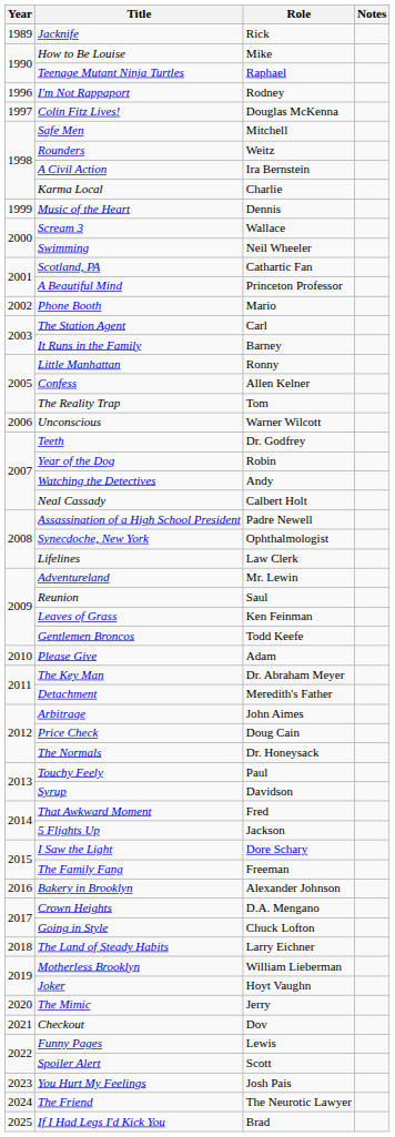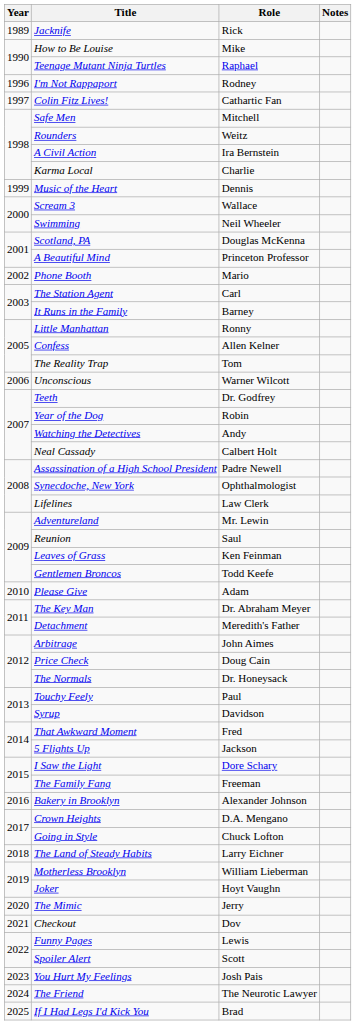 <table class="wikitable sortable">
 <tr>
 <th>Year</th>
 <th>Title</th>
 <th>Role</th>
 <th>Notes</th>
 </tr>
 <tr>
 <td>1989</td>
 <td><em><a href='#'>Jacknife</a></em></td>
 <td>Rick</td>
 <td></td>
 </tr>
 <tr>
 <td rowspan="2">1990</td>
 <td><em>How to Be Louise</em></td>
 <td>Mike</td>
 <td></td>
 </tr>
 <tr>
 <td><a href='#'><em>Teenage Mutant Ninja Turtles</em></a></td>
 <td><a href='#'>Raphael</a></td>
 <td></td>
 </tr>
 <tr>
 <td>1996</td>
 <td><a href='#'><em>I'm Not Rappaport</em></a></td>
 <td>Rodney</td>
 <td></td>
 </tr>
 <tr>
 <td>1997</td>
 <td><em><a href='#'>Colin Fitz Lives!</a></em></td>
-<td>Douglas McKenna</td>
+<td>Cathartic Fan</td>
 <td></td>
 </tr>
 <tr>
 <td rowspan="4">1998</td>
 <td><em><a href='#'>Safe Men</a></em></td>
 <td>Mitchell</td>
 <td></td>
 </tr>
 <tr>
 <td><a href='#'><em>Rounders</em></a></td>
 <td>Weitz</td>
 <td></td>
 </tr>
 <tr>
 <td><a href='#'><em>A Civil Action</em></a></td>
 <td>Ira Bernstein</td>
 <td></td>
 </tr>
 <tr>
 <td><em>Karma Local</em></td>
 <td>Charlie</td>
 <td></td>
 </tr>
 <tr>
 <td>1999</td>
 <td><em><a href='#'>Music of the Heart</a></em></td>
 <td>Dennis</td>
 <td></td>
 </tr>
 <tr>
 <td rowspan="2">2000</td>
 <td><em><a href='#'>Scream 3</a></em></td>
 <td>Wallace</td>
 <td></td>
 </tr>
 <tr>
 <td><a href='#'><em>Swimming</em></a></td>
 <td>Neil Wheeler</td>
 <td></td>
 </tr>
 <tr>
 <td rowspan="2">2001</td>
 <td><em><a href='#'>Scotland, PA</a></em></td>
-<td>Cathartic Fan</td>
+<td>Douglas McKenna</td>
 <td></td>
 </tr>
 <tr>
 <td><a href='#'><em>A Beautiful Mind</em></a></td>
 <td>Princeton Professor</td>
 <td></td>
 </tr>
 <tr>
 <td>2002</td>
 <td><a href='#'><em>Phone Booth</em></a></td>
 <td>Mario</td>
 <td></td>
 </tr>
 <tr>
 <td rowspan="2">2003</td>
 <td><em><a href='#'>The Station Agent</a></em></td>
 <td>Carl</td>
 <td></td>
 </tr>
 <tr>
 <td><a href='#'><em>It Runs in the Family</em></a></td>
 <td>Barney</td>
 <td></td>
 </tr>
 <tr>
 <td rowspan="3">2005</td>
 <td><em><a href='#'>Little Manhattan</a></em></td>
 <td>Ronny</td>
 <td></td>
 </tr>
 <tr>
 <td><a href='#'><em>Confess</em></a></td>
 <td>Allen Kelner</td>
 <td></td>
 </tr>
 <tr>
 <td><em>The Reality Trap</em></td>
 <td>Tom</td>
 <td></td>
 </tr>
 <tr>
 <td>2006</td>
 <td><em>Unconscious</em></td>
 <td>Warner Wilcott</td>
 <td></td>
 </tr>
 <tr>
 <td rowspan="4">2007</td>
 <td><a href='#'><em>Teeth</em></a></td>
 <td>Dr. Godfrey</td>
 <td></td>
 </tr>
 <tr>
 <td><a href='#'><em>Year of the Dog</em></a></td>
 <td>Robin</td>
 <td></td>
 </tr>
 <tr>
 <td><a href='#'><em>Watching the Detectives</em></a></td>
 <td>Andy</td>
 <td></td>
 </tr>
 <tr>
 <td><em>Neal Cassady</em></td>
 <td>Calbert Holt</td>
 <td></td>
 </tr>
 <tr>
 <td rowspan="3">2008</td>
 <td><em><a href='#'>Assassination of a High School President</a></em></td>
 <td>Padre Newell</td>
 <td></td>
 </tr>
 <tr>
 <td><em><a href='#'>Synecdoche, New York</a></em></td>
 <td>Ophthalmologist</td>
 <td></td>
 </tr>
 <tr>
 <td><em>Lifelines</em></td>
 <td>Law Clerk</td>
 <td></td>
 </tr>
 <tr>
 <td rowspan="4">2009</td>
 <td><a href='#'><em>Adventureland</em></a></td>
 <td>Mr. Lewin</td>
 <td></td>
 </tr>
 <tr>
 <td><em>Reunion</em></td>
 <td>Saul</td>
 <td></td>
 </tr>
 <tr>
 <td><a href='#'><em>Leaves of Grass</em></a></td>
 <td>Ken Feinman</td>
 <td></td>
 </tr>
 <tr>
 <td><em><a href='#'>Gentlemen Broncos</a></em></td>
 <td>Todd Keefe</td>
 <td></td>
 </tr>
 <tr>
 <td>2010</td>
 <td><em><a href='#'>Please Give</a></em></td>
 <td>Adam</td>
 <td></td>
 </tr>
 <tr>
 <td rowspan="2">2011</td>
 <td><a href='#'><em>The Key Man</em></a></td>
 <td>Dr. Abraham Meyer</td>
 <td></td>
 </tr>
 <tr>
 <td><a href='#'><em>Detachment</em></a></td>
 <td>Meredith's Father</td>
 <td></td>
 </tr>
 <tr>
 <td rowspan="3">2012</td>
 <td><a href='#'><em>Arbitrage</em></a></td>
 <td>John Aimes</td>
 <td></td>
 </tr>
 <tr>
 <td><em><a href='#'>Price Check</a></em></td>
 <td>Doug Cain</td>
 <td></td>
 </tr>
 <tr>
 <td><a href='#'><em>The Normals</em></a></td>
 <td>Dr. Honeysack</td>
 <td></td>
 </tr>
 <tr>
 <td rowspan="2">2013</td>
 <td><em><a href='#'>Touchy Feely</a></em></td>
 <td>Paul</td>
 <td></td>
 </tr>
 <tr>
 <td><a href='#'><em>Syrup</em></a></td>
 <td>Davidson</td>
 <td></td>
 </tr>
 <tr>
 <td rowspan="2">2014</td>
 <td><em><a href='#'>That Awkward Moment</a></em></td>
 <td>Fred</td>
 <td></td>
 </tr>
 <tr>
 <td><em><a href='#'>5 Flights Up</a></em></td>
 <td>Jackson</td>
 <td></td>
 </tr>
 <tr>
 <td rowspan="2">2015</td>
 <td><a href='#'><em>I Saw the Light</em></a></td>
 <td><a href='#'>Dore Schary</a></td>
 <td></td>
 </tr>
 <tr>
 <td><a href='#'><em>The Family Fang</em></a></td>
 <td>Freeman</td>
 <td></td>
 </tr>
 <tr>
 <td>2016</td>
 <td><em><a href='#'>Bakery in Brooklyn</a></em></td>
 <td>Alexander Johnson</td>
 <td></td>
 </tr>
 <tr>
 <td rowspan="2">2017</td>
 <td><a href='#'><em>Crown Heights</em></a></td>
 <td>D.A. Mengano</td>
 <td></td>
 </tr>
 <tr>
 <td><a href='#'><em>Going in Style</em></a></td>
 <td>Chuck Lofton</td>
 <td></td>
 </tr>
 <tr>
 <td>2018</td>
 <td><em><a href='#'>The Land of Steady Habits</a></em></td>
 <td>Larry Eichner</td>
 <td></td>
 </tr>
 <tr>
 <td rowspan="2">2019</td>
 <td><a href='#'><em>Motherless Brooklyn</em></a></td>
 <td>William Lieberman</td>
 <td></td>
 </tr>
 <tr>
 <td><a href='#'><em>Joker</em></a></td>
 <td>Hoyt Vaughn</td>
 <td></td>
 </tr>
 <tr>
 <td>2020</td>
 <td><a href='#'><em>The Mimic</em></a></td>
 <td>Jerry</td>
 <td></td>
 </tr>
 <tr>
 <td>2021</td>
 <td><em>Checkout</em></td>
 <td>Dov</td>
 <td></td>
 </tr>
 <tr>
 <td rowspan="2">2022</td>
 <td><em><a href='#'>Funny Pages</a></em></td>
 <td>Lewis</td>
 <td></td>
 </tr>
 <tr>
 <td><a href='#'><em>Spoiler Alert</em></a></td>
 <td>Scott</td>
 <td></td>
 </tr>
 <tr>
 <td>2023</td>
 <td><em><a href='#'>You Hurt My Feelings</a></em></td>
 <td>Josh Pais</td>
 <td></td>
 </tr>
 <tr>
 <td>2024</td>
 <td><em><a href='#'>The Friend</a></em></td>
 <td>The Neurotic Lawyer</td>
 <td></td>
 </tr>
 <tr>
 <td>2025</td>
 <td><em><a href='#'>If I Had Legs I'd Kick You</a></em></td>
 <td>Brad</td>
 <td></td>
 </tr>
 </table>
